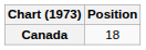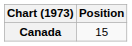 <table class="wikitable plainrowheaders" style="text-align:center">
 <tr>
 <th scope="col">Chart (1973)</th>
 <th scope="col">Position</th>
 </tr>
 <tr>
 <th scope="row">Canada</th>
-<td>18</td>
+<td>15</td>
 </tr>
 </table>
